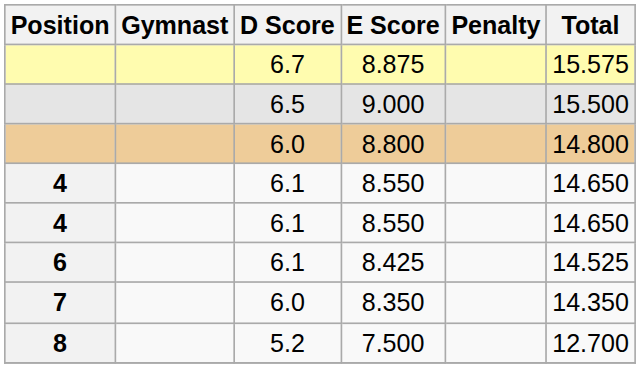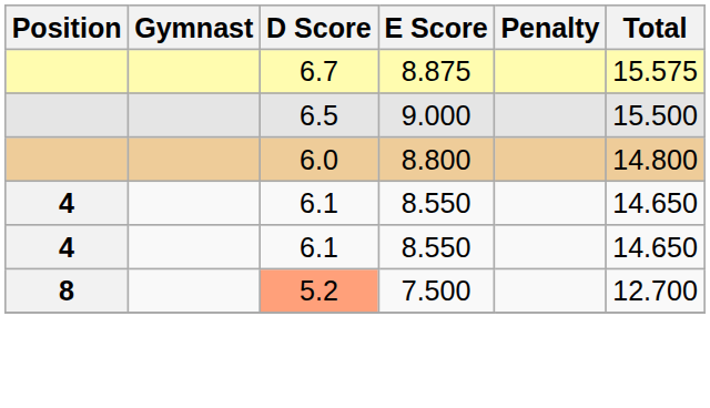 <table class="wikitable sortable" style="text-align:center; font-size:95%">
 <tr>
 <th>Position</th>
 <th>Gymnast</th>
 <th>D Score</th>
 <th>E Score</th>
 <th>Penalty</th>
 <th>Total</th>
 </tr>
 <tr bgcolor=fffcaf>
 <td></td>
 <td align=left></td>
 <td>6.7</td>
 <td>8.875</td>
 <td></td>
 <td>15.575</td>
 </tr>
 <tr bgcolor=e5e5e5>
 <td></td>
 <td align=left></td>
 <td>6.5</td>
 <td>9.000</td>
 <td></td>
 <td>15.500</td>
 </tr>
 <tr bgcolor=eecc99>
 <td></td>
 <td align=left></td>
 <td>6.0</td>
 <td>8.800</td>
 <td></td>
 <td>14.800</td>
 </tr>
 <tr>
 <th><strong>4</strong></th>
 <td align=left></td>
 <td>6.1</td>
 <td>8.550</td>
 <td></td>
 <td>14.650</td>
 </tr>
 <tr>
 <th><strong>4</strong></th>
 <td align=left></td>
 <td>6.1</td>
 <td>8.550</td>
 <td></td>
 <td>14.650</td>
 </tr>
 <tr>
-<th><strong>6</strong></th>
-<td align=left></td>
-<td>6.1</td>
-<td>8.425</td>
-<td></td>
-<td>14.525</td>
-</tr>
-<tr>
-<th><strong>7</strong></th>
-<td align=left></td>
-<td>6.0</td>
-<td>8.350</td>
-<td></td>
-<td>14.350</td>
-</tr>
-<tr>
 <th><strong>8</strong></th>
 <td align=left></td>
-<td>5.2</td>
+<td style="background: lightsalmon;">5.2</td>
 <td>7.500</td>
 <td></td>
 <td>12.700</td>
 </tr>
 <tr>
 </tr>
 </table>
